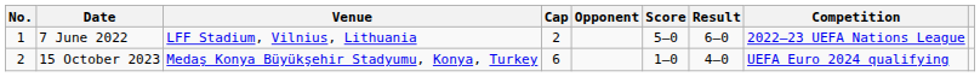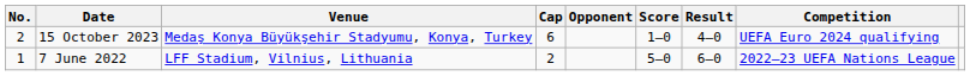 <table class="wikitable sortable">
 <tr>
 <th scope="col">No.</th>
 <th scope="col">Date</th>
 <th scope="col">Venue</th>
 <th scope="col">Cap</th>
 <th scope="col">Opponent</th>
 <th scope="col">Score</th>
 <th scope="col">Result</th>
 <th scope="col">Competition</th>
 <th scope="col" class="unsortable"></th>
 </tr>
 <tr>
+<td style="text-align: center;">2</td>
+<td>15 October 2023</td>
+<td><a href='#'>Medaş Konya Büyükşehir Stadyumu</a>, <a href='#'>Konya</a>, <a href='#'>Turkey</a></td>
+<td style="text-align: center;">6</td>
+<td></td>
+<td style="text-align: center;">1–0</td>
+<td style="text-align: center;">4–0</td>
+<td><a href='#'>UEFA Euro 2024 qualifying</a></td>
+<td style="text-align: center;"></td>
+</tr>
+<tr>
 <td style="text-align: center;">1</td>
 <td>7 June 2022</td>
 <td><a href='#'>LFF Stadium</a>, <a href='#'>Vilnius</a>, <a href='#'>Lithuania</a></td>
 <td style="text-align: center;">2</td>
 <td></td>
 <td style="text-align: center;">5–0</td>
 <td style="text-align: center;">6–0</td>
 <td><a href='#'>2022–23 UEFA Nations League</a></td>
 <td style="text-align: center;"></td>
 </tr>
-<tr>
-<td style="text-align: center;">2</td>
-<td>15 October 2023</td>
-<td><a href='#'>Medaş Konya Büyükşehir Stadyumu</a>, <a href='#'>Konya</a>, <a href='#'>Turkey</a></td>
-<td style="text-align: center;">6</td>
-<td></td>
-<td style="text-align: center;">1–0</td>
-<td style="text-align: center;">4–0</td>
-<td><a href='#'>UEFA Euro 2024 qualifying</a></td>
-<td style="text-align: center;"></td>
-</tr>
 </table>
